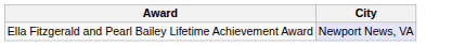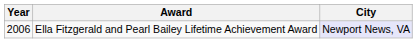 <table class=wikitable>
 <tr>
+<th>Year</th>
 <th>Award</th>
 <th>City</th>
 </tr>
 <tr>
+<td>2006</td>
 <td>Ella Fitzgerald and Pearl Bailey Lifetime Achievement Award </td>
 <td style="background: lavender;">Newport News, VA</td>
 </tr>
 </table>
